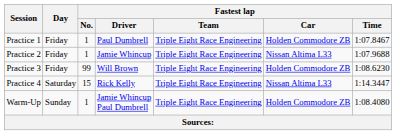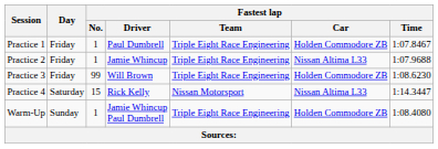 <table class="wikitable" style="font-size: 85%">
 <tr>
 <th rowspan="2">Session</th>
 <th rowspan="2">Day</th>
 <th colspan="5">Fastest lap</th>
 </tr>
 <tr>
 <th>No.</th>
 <th>Driver</th>
 <th>Team</th>
 <th>Car</th>
 <th>Time</th>
 </tr>
 <tr>
 <td>Practice 1</td>
 <td>Friday</td>
 <td align="center">1</td>
 <td> <a href='#'>Paul Dumbrell</a></td>
 <td><a href='#'>Triple Eight Race Engineering</a></td>
 <td><a href='#'>Holden Commodore ZB</a></td>
 <td>1:07.8467</td>
 </tr>
 <tr>
 <td>Practice 2</td>
 <td>Friday</td>
 <td align="center">1</td>
 <td> <a href='#'>Jamie Whincup</a></td>
 <td><a href='#'>Triple Eight Race Engineering</a></td>
 <td><a href='#'>Nissan Altima L33</a></td>
 <td>1:07.9688</td>
 </tr>
 <tr>
 <td>Practice 3</td>
 <td>Friday</td>
 <td align="center">99</td>
 <td> <a href='#'>Will Brown</a></td>
 <td><a href='#'>Triple Eight Race Engineering</a></td>
 <td><a href='#'>Holden Commodore ZB</a></td>
 <td>1:08.6230</td>
 </tr>
 <tr>
 <td>Practice 4</td>
 <td>Saturday</td>
 <td align="center">15</td>
 <td> <a href='#'>Rick Kelly</a></td>
-<td><a href='#'>Triple Eight Race Engineering</a></td>
+<td><a href='#'>Nissan Motorsport</a></td>
 <td><a href='#'>Nissan Altima L33</a></td>
 <td>1:14.3447</td>
 </tr>
 <tr>
 <td>Warm-Up</td>
 <td>Sunday</td>
 <td align="center">1</td>
 <td> <a href='#'>Jamie Whincup</a><br> <a href='#'>Paul Dumbrell</a></td>
 <td><a href='#'>Triple Eight Race Engineering</a></td>
 <td><a href='#'>Holden Commodore ZB</a></td>
 <td>1:08.4080</td>
 </tr>
 <tr>
 <th colspan="7">Sources:</th>
 </tr>
 </table>
